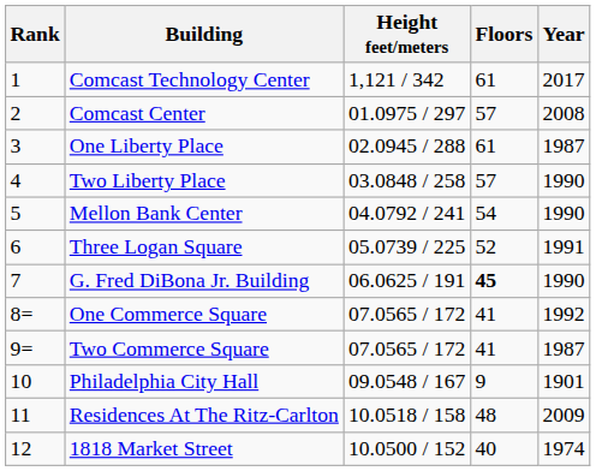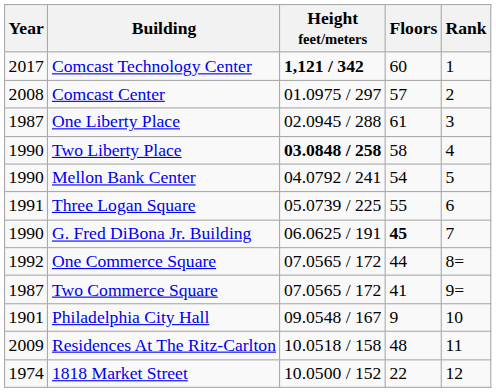 <table class="wikitable sortable">
 <tr>
-<th>Rank</th>
+<th>Year</th>
 <th>Building</th>
 <th>Height<br><small>feet/meters</small></th>
 <th>Floors</th>
-<th>Year</th>
+<th>Rank</th>
 </tr>
 <tr>
+<td>2017</td>
+<td><a href='#'>Comcast Technology Center</a></td>
+<td><strong>1,121 / 342</strong></td>
+<td>60</td>
 <td>1</td>
-<td><a href='#'>Comcast Technology Center</a></td>
-<td>1,121 / 342</td>
-<td>61</td>
-<td>2017</td>
 </tr>
 <tr>
-<td>2</td>
+<td>2008</td>
 <td><a href='#'>Comcast Center</a></td>
 <td><span>01.0</span>975 / 297</td>
 <td>57</td>
-<td>2008</td>
+<td>2</td>
 </tr>
 <tr>
-<td>3</td>
+<td>1987</td>
 <td><a href='#'>One Liberty Place</a></td>
 <td><span>02.0</span>945 / 288</td>
 <td>61</td>
-<td>1987</td>
+<td>3</td>
 </tr>
 <tr>
+<td>1990</td>
+<td><a href='#'>Two Liberty Place</a></td>
+<td><strong><span>03.0</span>848 / 258</strong></td>
+<td>58</td>
 <td>4</td>
-<td><a href='#'>Two Liberty Place</a></td>
-<td><span>03.0</span>848 / 258</td>
-<td>57</td>
-<td>1990</td>
 </tr>
 <tr>
-<td>5</td>
+<td>1990</td>
 <td><a href='#'>Mellon Bank Center</a></td>
 <td><span>04.0</span>792 / 241</td>
 <td>54</td>
-<td>1990</td>
+<td>5</td>
 </tr>
 <tr>
-<td>6</td>
+<td>1991</td>
 <td><a href='#'>Three Logan Square</a></td>
 <td><span>05.0</span>739 / 225</td>
-<td>52</td>
-<td>1991</td>
+<td>55</td>
+<td>6</td>
 </tr>
 <tr>
-<td>7</td>
+<td>1990</td>
 <td><a href='#'>G. Fred DiBona Jr. Building</a></td>
 <td><span>06.0</span>625 / 191</td>
 <td><strong>45</strong></td>
-<td>1990</td>
+<td>7</td>
 </tr>
 <tr>
-<td>8=</td>
+<td>1992</td>
 <td><a href='#'>One Commerce Square</a></td>
 <td><span>07.0</span>565 / 172</td>
-<td>41</td>
-<td>1992</td>
+<td>44</td>
+<td>8=</td>
 </tr>
 <tr>
-<td>9=</td>
+<td>1987</td>
 <td><a href='#'>Two Commerce Square</a></td>
 <td><span>07.0</span>565 / 172</td>
 <td>41</td>
-<td>1987</td>
+<td>9=</td>
 </tr>
 <tr>
-<td>10</td>
+<td>1901</td>
 <td><a href='#'>Philadelphia City Hall</a></td>
 <td><span>09.0</span>548 / 167</td>
 <td>9</td>
-<td>1901</td>
+<td>10</td>
 </tr>
 <tr>
-<td>11</td>
+<td>2009</td>
 <td><a href='#'>Residences At The Ritz-Carlton</a></td>
 <td><span>10.0</span>518 / 158</td>
 <td>48</td>
-<td>2009</td>
+<td>11</td>
 </tr>
 <tr>
-<td>12</td>
+<td>1974</td>
 <td><a href='#'>1818 Market Street</a></td>
 <td><span>10.0</span>500 / 152</td>
-<td>40</td>
-<td>1974</td>
+<td>22</td>
+<td>12</td>
 </tr>
 </table>
